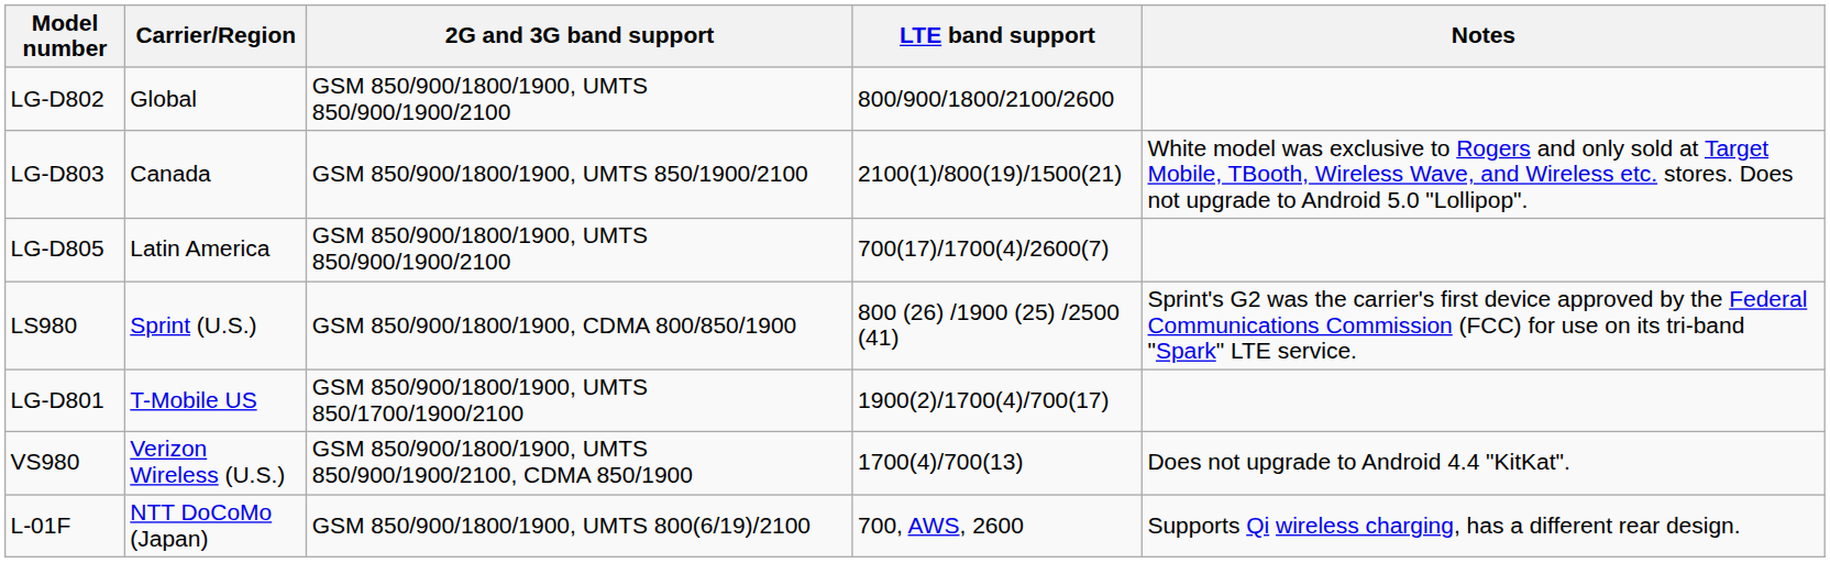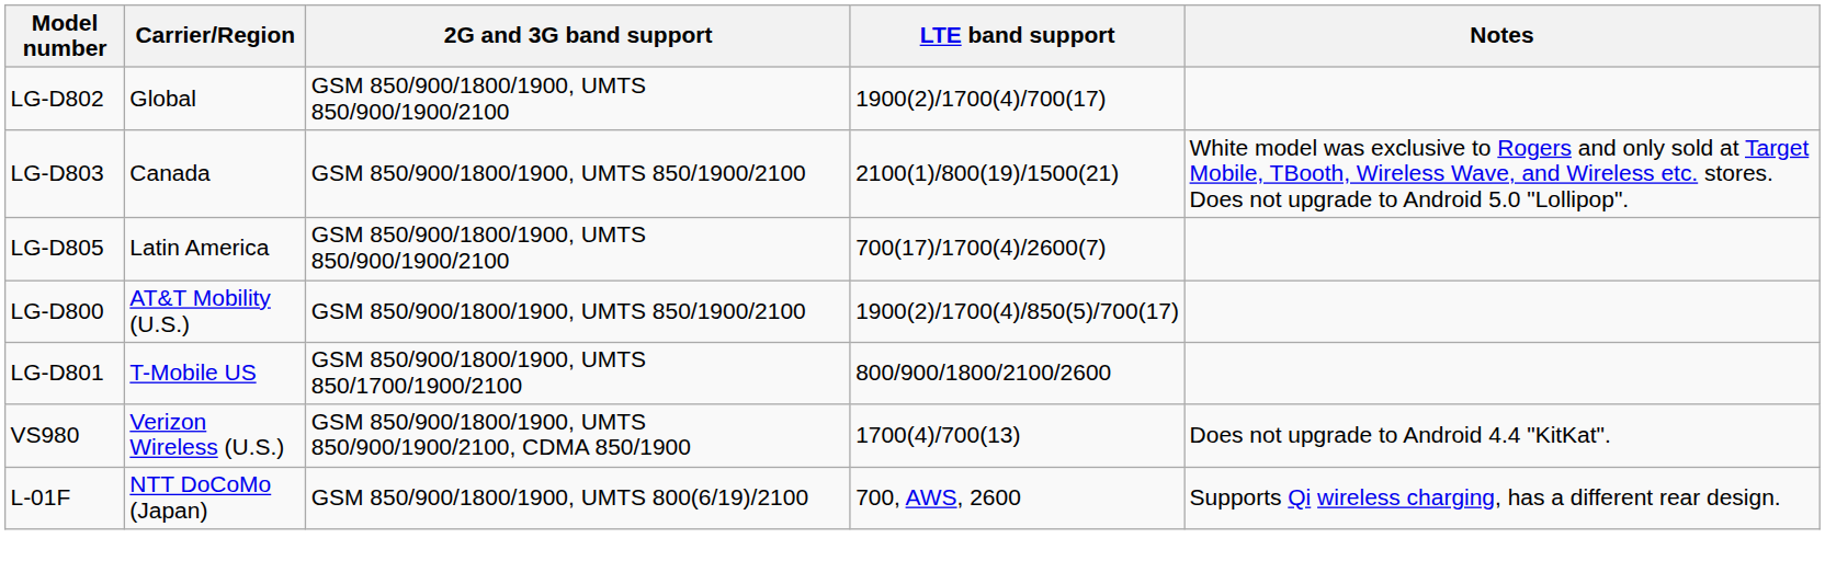 <table border="1" width="100%" class="wikitable">
 <tr>
 <th>Model number</th>
 <th width="10%">Carrier/Region</th>
 <th width="30%">2G and 3G band support</th>
 <th><a href='#'>LTE</a> band support</th>
 <th>Notes</th>
 </tr>
 <tr>
 <td>LG-D802</td>
 <td>Global</td>
 <td>GSM 850/900/1800/1900,  UMTS 850/900/1900/2100</td>
-<td>800/900/1800/2100/2600</td>
+<td>1900(2)/1700(4)/700(17)</td>
 <td></td>
 </tr>
 <tr>
 <td>LG-D803</td>
 <td>Canada</td>
 <td>GSM 850/900/1800/1900, UMTS 850/1900/2100</td>
 <td>2100(1)/800(19)/1500(21)</td>
 <td>White model was exclusive to <a href='#'>Rogers</a> and only sold at <a href='#'>Target Mobile, TBooth, Wireless Wave, and Wireless etc.</a> stores.  Does not upgrade to Android 5.0 "Lollipop".</td>
 </tr>
 <tr>
 <td>LG-D805</td>
 <td>Latin America</td>
 <td>GSM 850/900/1800/1900, UMTS 850/900/1900/2100</td>
 <td>700(17)/1700(4)/2600(7)</td>
 <td></td>
 </tr>
 <tr>
-<td>LS980</td>
-<td><a href='#'>Sprint</a> (U.S.)</td>
-<td>GSM 850/900/1800/1900, CDMA 800/850/1900</td>
-<td>800 (26) /1900 (25) /2500 (41)</td>
-<td>Sprint's G2 was the carrier's first device approved by the <a href='#'>Federal Communications Commission</a> (FCC) for use on its tri-band "<a href='#'>Spark</a>" LTE service.</td>
+<td>LG-D800</td>
+<td><a href='#'>AT&T Mobility</a> (U.S.)</td>
+<td>GSM 850/900/1800/1900, UMTS 850/1900/2100</td>
+<td>1900(2)/1700(4)/850(5)/700(17)</td>
+<td></td>
 </tr>
 <tr>
 <td>LG-D801</td>
 <td><a href='#'>T-Mobile US</a></td>
 <td>GSM 850/900/1800/1900, UMTS 850/1700/1900/2100</td>
-<td>1900(2)/1700(4)/700(17)</td>
+<td>800/900/1800/2100/2600</td>
 <td></td>
 </tr>
 <tr>
 <td>VS980</td>
 <td><a href='#'>Verizon Wireless</a> (U.S.)</td>
 <td>GSM 850/900/1800/1900, UMTS 850/900/1900/2100, CDMA 850/1900</td>
 <td>1700(4)/700(13)</td>
 <td>Does not upgrade to Android 4.4 "KitKat".</td>
 </tr>
 <tr>
 <td>L-01F</td>
 <td><a href='#'>NTT DoCoMo</a> (Japan)</td>
 <td>GSM 850/900/1800/1900, UMTS 800(6/19)/2100</td>
 <td>700, <a href='#'>AWS</a>, 2600</td>
 <td>Supports <a href='#'>Qi</a> <a href='#'>wireless charging</a>, has a different rear design.</td>
 </tr>
 </table>
